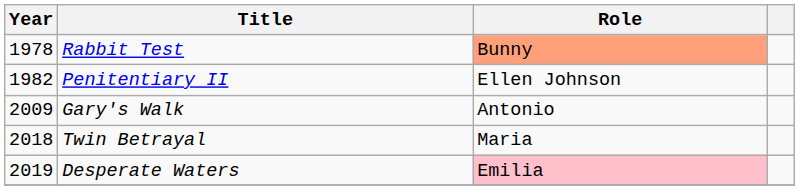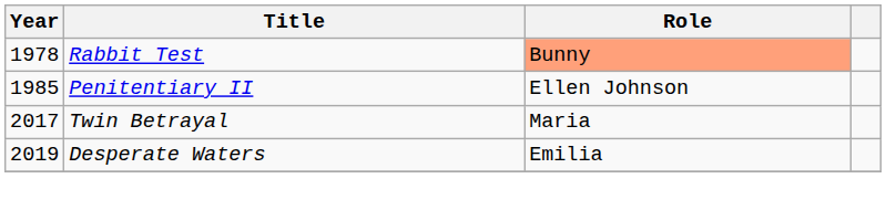 <table class="wikitable">
 <tr>
 <th scope="col" style="width:1em;">Year</th>
 <th scope="col" style="width:22em;">Title</th>
 <th scope="col" style="width:15.5em;">Role</th>
 <th scope="col" style="width:1em;"></th>
 </tr>
 <tr>
 <td>1978</td>
 <td><em><a href='#'>Rabbit Test</a></em></td>
 <td style="background: lightsalmon;">Bunny</td>
 <td></td>
 </tr>
 <tr>
-<td>1982</td>
+<td>1985</td>
 <td><em><a href='#'>Penitentiary II</a></em></td>
 <td>Ellen Johnson</td>
 <td></td>
 </tr>
 <tr>
-<td>2009</td>
-<td><em>Gary's Walk</em></td>
-<td>Antonio</td>
-<td></td>
-</tr>
-<tr>
-<td>2018</td>
+<td>2017</td>
 <td><em>Twin Betrayal</em></td>
 <td>Maria</td>
 <td></td>
 </tr>
 <tr>
 <td>2019</td>
 <td><em>Desperate Waters</em></td>
-<td style="background: pink;">Emilia</td>
+<td>Emilia</td>
 <td></td>
 </tr>
 <tr>
 </tr>
 </table>
